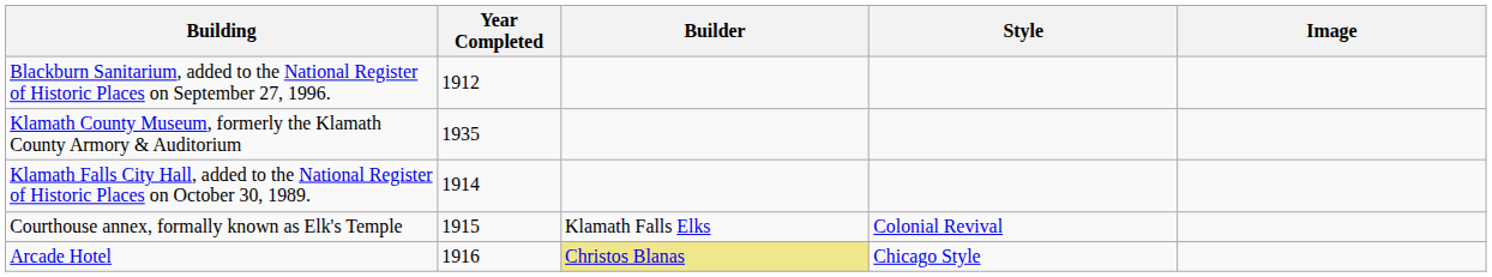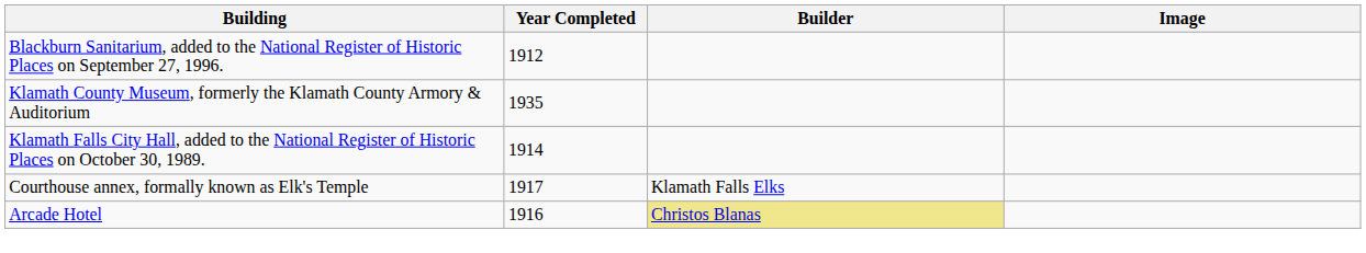 <table class="wikitable">
 <tr>
 <th width=28%>Building</th>
 <th width=8%>Year Completed</th>
 <th width=20%>Builder</th>
-<th width=20%>Style</th>
 <th width=20%>Image</th>
 </tr>
 <tr>
 <td><a href='#'>Blackburn Sanitarium</a>, added to the <a href='#'>National Register of Historic Places</a> on September 27, 1996.</td>
 <td>1912</td>
-<td></td>
 <td></td>
 <td></td>
 </tr>
 <tr>
 <td><a href='#'>Klamath County Museum</a>, formerly the Klamath County Armory & Auditorium</td>
 <td>1935</td>
 <td></td>
 <td></td>
-<td></td>
 </tr>
 <tr>
 <td><a href='#'>Klamath Falls City Hall</a>, added to the <a href='#'>National Register of Historic Places</a> on October 30, 1989.</td>
 <td>1914</td>
 <td></td>
 <td></td>
-<td></td>
 </tr>
 <tr>
 <td>Courthouse annex, formally known as Elk's Temple</td>
-<td>1915</td>
+<td>1917</td>
 <td>Klamath Falls <a href='#'>Elks</a></td>
-<td><a href='#'>Colonial Revival</a></td>
 <td></td>
 </tr>
 <tr>
 <td><a href='#'>Arcade Hotel</a></td>
 <td>1916</td>
 <td style="background: khaki;"><a href='#'>Christos Blanas</a></td>
-<td><a href='#'>Chicago Style</a></td>
 <td><br></td>
 </tr>
 </table>
